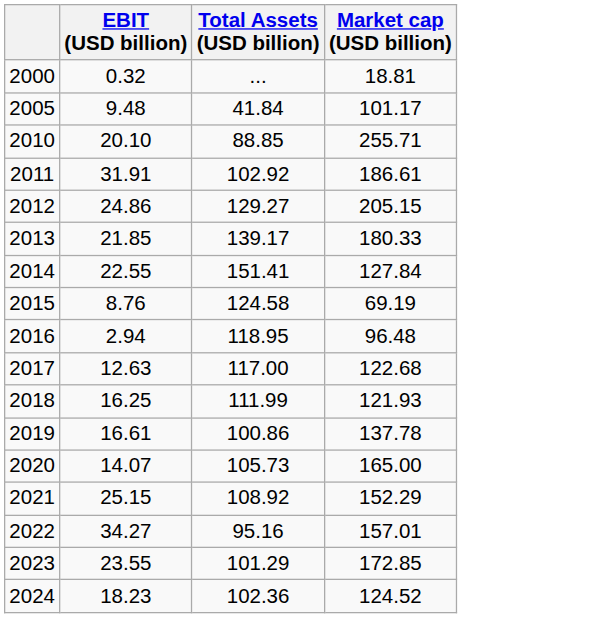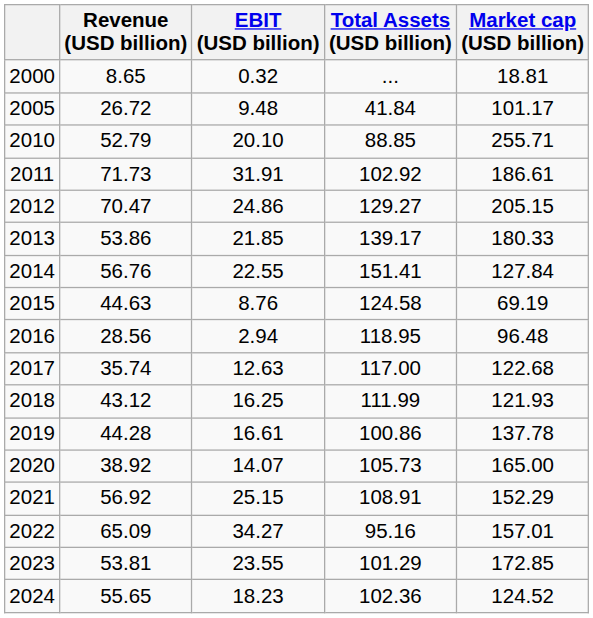 <table class="wikitable" style="text-align:center">
 <tr>
 <th></th>
+<th>Revenue<br>(USD billion)</th>
 <th><a href='#'>EBIT</a><br>(USD billion)</th>
 <th><a href='#'>Total Assets</a><br>(USD billion)</th>
 <th><a href='#'>Market cap</a><br>(USD billion)</th>
 </tr>
 <tr>
 <td>2000</td>
+<td>8.65</td>
 <td>0.32</td>
 <td>...</td>
 <td>18.81</td>
 </tr>
 <tr>
 <td>2005</td>
+<td>26.72</td>
 <td>9.48</td>
 <td>41.84</td>
 <td>101.17</td>
 </tr>
 <tr>
 <td>2010</td>
+<td>52.79</td>
 <td>20.10</td>
 <td>88.85</td>
 <td>255.71</td>
 </tr>
 <tr>
 <td>2011</td>
+<td>71.73</td>
 <td>31.91</td>
 <td>102.92</td>
 <td>186.61</td>
 </tr>
 <tr>
 <td>2012</td>
+<td>70.47</td>
 <td>24.86</td>
 <td>129.27</td>
 <td>205.15</td>
 </tr>
 <tr>
 <td>2013</td>
+<td>53.86</td>
 <td>21.85</td>
 <td>139.17</td>
 <td>180.33</td>
 </tr>
 <tr>
 <td>2014</td>
+<td>56.76</td>
 <td>22.55</td>
 <td>151.41</td>
 <td>127.84</td>
 </tr>
 <tr>
 <td>2015</td>
+<td>44.63</td>
 <td>8.76</td>
 <td>124.58</td>
 <td>69.19</td>
 </tr>
 <tr>
 <td>2016</td>
+<td>28.56</td>
 <td>2.94</td>
 <td>118.95</td>
 <td>96.48</td>
 </tr>
 <tr>
 <td>2017</td>
+<td>35.74</td>
 <td>12.63</td>
 <td>117.00</td>
 <td>122.68</td>
 </tr>
 <tr>
 <td>2018</td>
+<td>43.12</td>
 <td>16.25</td>
 <td>111.99</td>
 <td>121.93</td>
 </tr>
 <tr>
 <td>2019</td>
+<td>44.28</td>
 <td>16.61</td>
 <td>100.86</td>
 <td>137.78</td>
 </tr>
 <tr>
 <td>2020</td>
+<td>38.92</td>
 <td>14.07</td>
 <td>105.73</td>
 <td>165.00</td>
 </tr>
 <tr>
 <td>2021</td>
+<td>56.92</td>
 <td>25.15</td>
-<td>108.92</td>
+<td>108.91</td>
 <td>152.29</td>
 </tr>
 <tr>
 <td>2022</td>
+<td>65.09</td>
 <td>34.27</td>
 <td>95.16</td>
 <td>157.01</td>
 </tr>
 <tr>
 <td>2023</td>
+<td>53.81</td>
 <td>23.55</td>
 <td>101.29</td>
 <td>172.85</td>
 </tr>
 <tr>
 <td>2024</td>
+<td>55.65</td>
 <td>18.23</td>
 <td>102.36</td>
 <td>124.52</td>
 </tr>
 </table>
